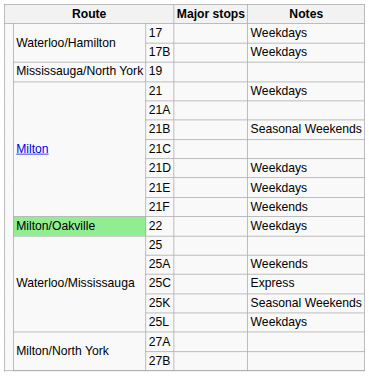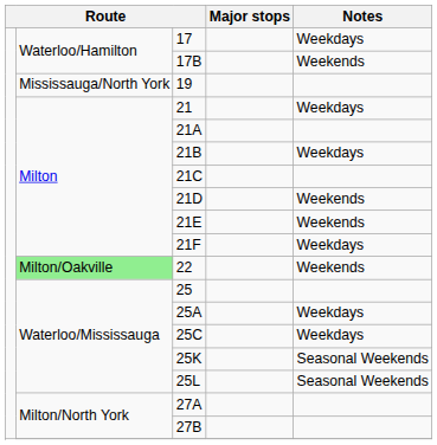 <table class="wikitable">
 <tr>
 <th colspan=3>Route</th>
 <th>Major stops</th>
 <th>Notes</th>
 </tr>
 <tr>
 <td rowspan=35 bgcolor=> </td>
 <td rowspan=2>Waterloo/Hamilton</td>
 <td>17</td>
 <td></td>
 <td>Weekdays</td>
 </tr>
 <tr>
 <td>17B</td>
 <td></td>
-<td>Weekdays</td>
+<td>Weekends</td>
 </tr>
 <tr>
 <td rowspan=1>Mississauga/North York</td>
 <td>19</td>
 <td></td>
 <td></td>
 </tr>
 <tr>
 <td rowspan="7"><a href='#'>Milton</a></td>
 <td>21</td>
 <td></td>
 <td>Weekdays</td>
 </tr>
 <tr>
 <td>21A</td>
 <td></td>
 <td></td>
 </tr>
 <tr>
 <td>21B</td>
 <td></td>
-<td>Seasonal Weekends</td>
+<td>Weekdays</td>
 </tr>
 <tr>
 <td>21C</td>
 <td></td>
 <td></td>
 </tr>
 <tr>
 <td>21D</td>
 <td></td>
-<td>Weekdays</td>
+<td>Weekends</td>
 </tr>
 <tr>
 <td>21E</td>
 <td></td>
-<td>Weekdays</td>
+<td>Weekends</td>
 </tr>
 <tr>
 <td>21F</td>
 <td></td>
-<td>Weekends</td>
+<td>Weekdays</td>
 </tr>
 <tr>
 <td rowspan=1 style="background: lightgreen;">Milton/Oakville</td>
 <td>22</td>
 <td></td>
-<td>Weekdays</td>
+<td>Weekends</td>
 </tr>
 <tr>
 <td rowspan=5>Waterloo/Mississauga</td>
 <td>25</td>
 <td></td>
 <td></td>
 </tr>
 <tr>
 <td>25A</td>
 <td></td>
-<td>Weekends</td>
+<td>Weekdays</td>
 </tr>
 <tr>
 <td>25C</td>
 <td></td>
-<td>Express</td>
+<td>Weekdays</td>
 </tr>
 <tr>
 <td>25K</td>
 <td></td>
 <td>Seasonal Weekends</td>
 </tr>
 <tr>
 <td>25L</td>
 <td></td>
-<td>Weekdays</td>
+<td>Seasonal Weekends</td>
 </tr>
 <tr>
 <td rowspan=2>Milton/North York</td>
 <td>27A</td>
 <td></td>
 <td></td>
 </tr>
 <tr>
 <td>27B</td>
 <td></td>
 <td></td>
 </tr>
 <tr>
 </tr>
 </table>
